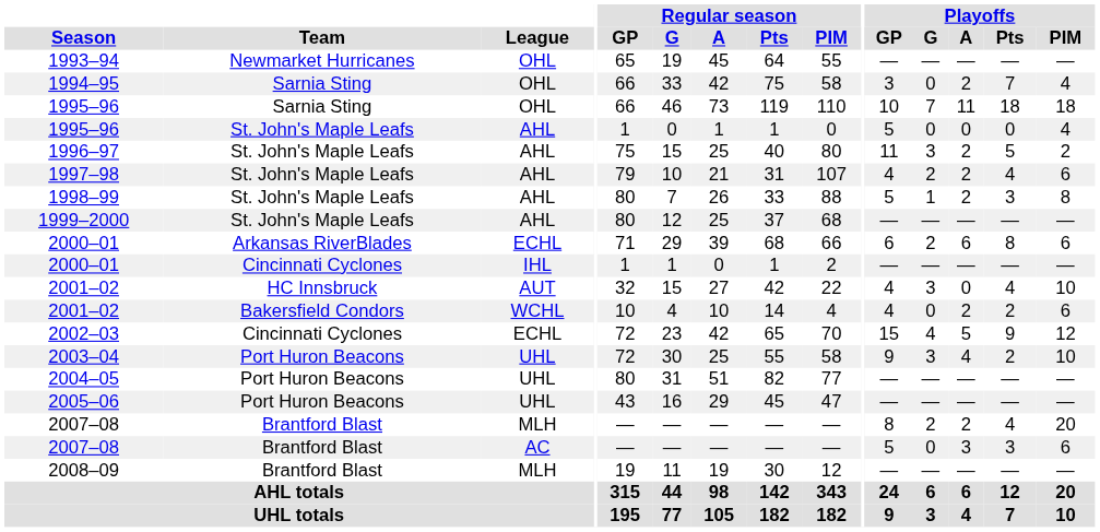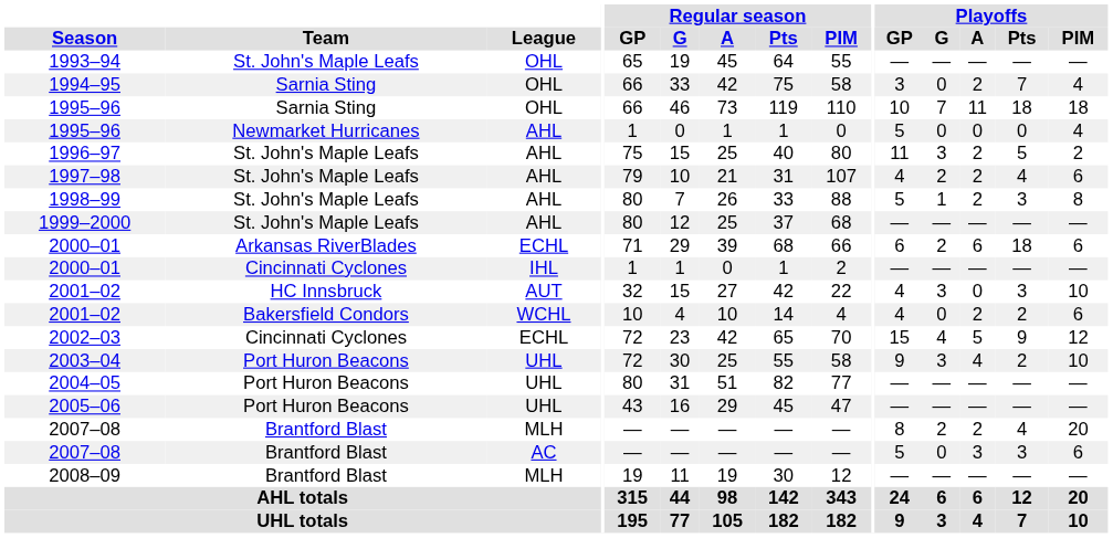 <table border="0" cellpadding="1" cellspacing="0" style="text-align:center; width:60em">
 <tr bgcolor="#e0e0e0">
 <th colspan="3"  bgcolor="#ffffff"></th>
 <th rowspan="100" bgcolor="#ffffff"></th>
 <th colspan="5"><a href='#'>Regular season</a></th>
 <th rowspan="100" bgcolor="#ffffff"></th>
 <th colspan="5"><a href='#'>Playoffs</a></th>
 </tr>
 <tr bgcolor="#e0e0e0">
 <th><a href='#'>Season</a></th>
 <th>Team</th>
 <th>League</th>
 <th>GP</th>
 <th><a href='#'>G</a></th>
 <th><a href='#'>A</a></th>
 <th><a href='#'>Pts</a></th>
 <th><a href='#'>PIM</a></th>
 <th>GP</th>
 <th>G</th>
 <th>A</th>
 <th>Pts</th>
 <th>PIM</th>
 </tr>
 <tr>
 <td><a href='#'>1993–94</a></td>
-<td><a href='#'>Newmarket Hurricanes</a></td>
+<td><a href='#'>St. John's Maple Leafs</a></td>
 <td><a href='#'>OHL</a></td>
 <td>65</td>
 <td>19</td>
 <td>45</td>
 <td>64</td>
 <td>55</td>
 <td>—</td>
 <td>—</td>
 <td>—</td>
 <td>—</td>
 <td>—</td>
 </tr>
 <tr bgcolor="#f0f0f0">
 <td><a href='#'>1994–95</a></td>
 <td><a href='#'>Sarnia Sting</a></td>
 <td>OHL</td>
 <td>66</td>
 <td>33</td>
 <td>42</td>
 <td>75</td>
 <td>58</td>
 <td>3</td>
 <td>0</td>
 <td>2</td>
 <td>7</td>
 <td>4</td>
 </tr>
 <tr>
 <td><a href='#'>1995–96</a></td>
 <td>Sarnia Sting</td>
 <td>OHL</td>
 <td>66</td>
 <td>46</td>
 <td>73</td>
 <td>119</td>
 <td>110</td>
 <td>10</td>
 <td>7</td>
 <td>11</td>
 <td>18</td>
 <td>18</td>
 </tr>
 <tr bgcolor="#f0f0f0">
 <td><a href='#'>1995–96</a></td>
-<td><a href='#'>St. John's Maple Leafs</a></td>
+<td><a href='#'>Newmarket Hurricanes</a></td>
 <td><a href='#'>AHL</a></td>
 <td>1</td>
 <td>0</td>
 <td>1</td>
 <td>1</td>
 <td>0</td>
 <td>5</td>
 <td>0</td>
 <td>0</td>
 <td>0</td>
 <td>4</td>
 </tr>
 <tr>
 <td><a href='#'>1996–97</a></td>
 <td>St. John's Maple Leafs</td>
 <td>AHL</td>
 <td>75</td>
 <td>15</td>
 <td>25</td>
 <td>40</td>
 <td>80</td>
 <td>11</td>
 <td>3</td>
 <td>2</td>
 <td>5</td>
 <td>2</td>
 </tr>
 <tr bgcolor="#f0f0f0">
 <td><a href='#'>1997–98</a></td>
 <td>St. John's Maple Leafs</td>
 <td>AHL</td>
 <td>79</td>
 <td>10</td>
 <td>21</td>
 <td>31</td>
 <td>107</td>
 <td>4</td>
 <td>2</td>
 <td>2</td>
 <td>4</td>
 <td>6</td>
 </tr>
 <tr>
 <td><a href='#'>1998–99</a></td>
 <td>St. John's Maple Leafs</td>
 <td>AHL</td>
 <td>80</td>
 <td>7</td>
 <td>26</td>
 <td>33</td>
 <td>88</td>
 <td>5</td>
 <td>1</td>
 <td>2</td>
 <td>3</td>
 <td>8</td>
 </tr>
 <tr bgcolor="#f0f0f0">
 <td><a href='#'>1999–2000</a></td>
 <td>St. John's Maple Leafs</td>
 <td>AHL</td>
 <td>80</td>
 <td>12</td>
 <td>25</td>
 <td>37</td>
 <td>68</td>
 <td>—</td>
 <td>—</td>
 <td>—</td>
 <td>—</td>
 <td>—</td>
 </tr>
 <tr>
 <td><a href='#'>2000–01</a></td>
 <td><a href='#'>Arkansas RiverBlades</a></td>
 <td><a href='#'>ECHL</a></td>
 <td>71</td>
 <td>29</td>
 <td>39</td>
 <td>68</td>
 <td>66</td>
 <td>6</td>
 <td>2</td>
 <td>6</td>
-<td>8</td>
+<td>18</td>
 <td>6</td>
 </tr>
 <tr bgcolor="#f0f0f0">
 <td><a href='#'>2000–01</a></td>
 <td><a href='#'>Cincinnati Cyclones</a></td>
 <td><a href='#'>IHL</a></td>
 <td>1</td>
 <td>1</td>
 <td>0</td>
 <td>1</td>
 <td>2</td>
 <td>—</td>
 <td>—</td>
 <td>—</td>
 <td>—</td>
 <td>—</td>
 </tr>
 <tr>
 <td><a href='#'>2001–02</a></td>
 <td><a href='#'>HC Innsbruck</a></td>
 <td><a href='#'>AUT</a></td>
 <td>32</td>
 <td>15</td>
 <td>27</td>
 <td>42</td>
 <td>22</td>
 <td>4</td>
 <td>3</td>
 <td>0</td>
-<td>4</td>
+<td>3</td>
 <td>10</td>
 </tr>
 <tr bgcolor="#f0f0f0">
 <td><a href='#'>2001–02</a></td>
 <td><a href='#'>Bakersfield Condors</a></td>
 <td><a href='#'>WCHL</a></td>
 <td>10</td>
 <td>4</td>
 <td>10</td>
 <td>14</td>
 <td>4</td>
 <td>4</td>
 <td>0</td>
 <td>2</td>
 <td>2</td>
 <td>6</td>
 </tr>
 <tr>
 <td><a href='#'>2002–03</a></td>
 <td>Cincinnati Cyclones</td>
 <td>ECHL</td>
 <td>72</td>
 <td>23</td>
 <td>42</td>
 <td>65</td>
 <td>70</td>
 <td>15</td>
 <td>4</td>
 <td>5</td>
 <td>9</td>
 <td>12</td>
 </tr>
 <tr bgcolor="#f0f0f0">
 <td><a href='#'>2003–04</a></td>
 <td><a href='#'>Port Huron Beacons</a></td>
 <td><a href='#'>UHL</a></td>
 <td>72</td>
 <td>30</td>
 <td>25</td>
 <td>55</td>
 <td>58</td>
 <td>9</td>
 <td>3</td>
 <td>4</td>
 <td>2</td>
 <td>10</td>
 </tr>
 <tr>
 <td><a href='#'>2004–05</a></td>
 <td>Port Huron Beacons</td>
 <td>UHL</td>
 <td>80</td>
 <td>31</td>
 <td>51</td>
 <td>82</td>
 <td>77</td>
 <td>—</td>
 <td>—</td>
 <td>—</td>
 <td>—</td>
 <td>—</td>
 </tr>
 <tr bgcolor="#f0f0f0">
 <td><a href='#'>2005–06</a></td>
 <td>Port Huron Beacons</td>
 <td>UHL</td>
 <td>43</td>
 <td>16</td>
 <td>29</td>
 <td>45</td>
 <td>47</td>
 <td>—</td>
 <td>—</td>
 <td>—</td>
 <td>—</td>
 <td>—</td>
 </tr>
 <tr>
 <td>2007–08</td>
 <td><a href='#'>Brantford Blast</a></td>
 <td>MLH</td>
 <td>—</td>
 <td>—</td>
 <td>—</td>
 <td>—</td>
 <td>—</td>
 <td>8</td>
 <td>2</td>
 <td>2</td>
 <td>4</td>
 <td>20</td>
 </tr>
 <tr bgcolor="#f0f0f0">
 <td><a href='#'>2007–08</a></td>
 <td>Brantford Blast</td>
 <td><a href='#'>AC</a></td>
 <td>—</td>
 <td>—</td>
 <td>—</td>
 <td>—</td>
 <td>—</td>
 <td>5</td>
 <td>0</td>
 <td>3</td>
 <td>3</td>
 <td>6</td>
 </tr>
 <tr>
 <td>2008–09</td>
 <td>Brantford Blast</td>
 <td>MLH</td>
 <td>19</td>
 <td>11</td>
 <td>19</td>
 <td>30</td>
 <td>12</td>
 <td>—</td>
 <td>—</td>
 <td>—</td>
 <td>—</td>
 <td>—</td>
 </tr>
 <tr bgcolor="#e0e0e0">
 <th colspan="3">AHL totals</th>
 <th>315</th>
 <th>44</th>
 <th>98</th>
 <th>142</th>
 <th>343</th>
 <th>24</th>
 <th>6</th>
 <th>6</th>
 <th>12</th>
 <th>20</th>
 </tr>
 <tr bgcolor="#e0e0e0">
 <th colspan="3">UHL totals</th>
 <th>195</th>
 <th>77</th>
 <th>105</th>
 <th>182</th>
 <th>182</th>
 <th>9</th>
 <th>3</th>
 <th>4</th>
 <th>7</th>
 <th>10</th>
 </tr>
 </table>
